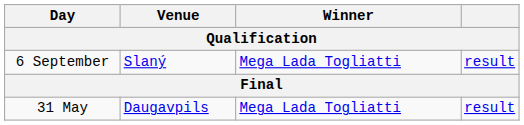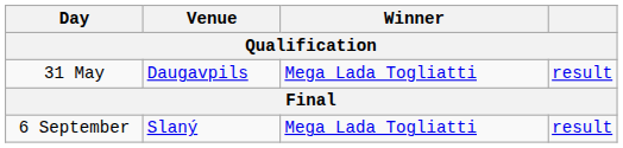 <table class=wikitable>
 <tr>
 <th width=100px>Day</th>
 <th width=100px>Venue</th>
 <th width=200px>Winner</th>
 <th width=40px></th>
 </tr>
 <tr>
 <th colspan=4>Qualification</th>
 </tr>
 <tr>
-<td align=center>6 September</td>
-<td> <a href='#'>Slaný</a></td>
+<td align=center>31 May</td>
+<td> <a href='#'>Daugavpils</a></td>
 <td> <a href='#'>Mega Lada Togliatti</a></td>
 <td align=center><a href='#'>result</a></td>
 </tr>
 <tr>
 <th colspan=4>Final</th>
 </tr>
 <tr>
-<td align=center>31 May</td>
-<td> <a href='#'>Daugavpils</a></td>
+<td align=center>6 September</td>
+<td> <a href='#'>Slaný</a></td>
 <td> <a href='#'>Mega Lada Togliatti</a></td>
 <td align=center><a href='#'>result</a></td>
 </tr>
 </table>
